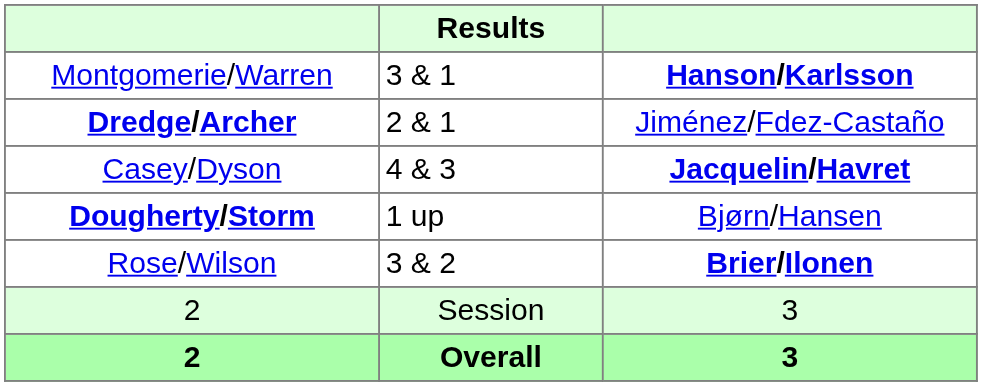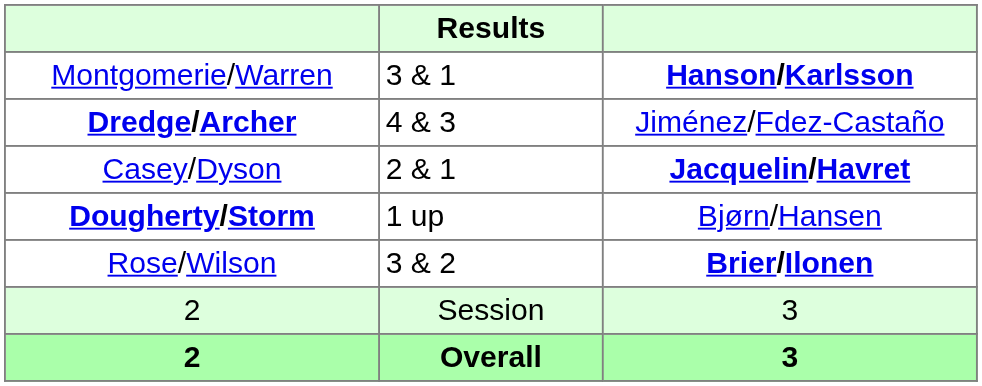 <table border="1" cellpadding="3" style="border-collapse:collapse; text-align:center;">
 <tr style="background:#ddffdd;">
 <th style="width:12em;"> </th>
 <th style="width:7em;">Results</th>
 <th style="width:12em;"></th>
 </tr>
 <tr>
 <td><a href='#'>Montgomerie</a>/<a href='#'>Warren</a></td>
 <td align=left> 3 & 1</td>
 <td><strong><a href='#'>Hanson</a>/<a href='#'>Karlsson</a></strong></td>
 </tr>
 <tr>
 <td><strong><a href='#'>Dredge</a>/<a href='#'>Archer</a></strong></td>
-<td align=left> 2 & 1</td>
+<td align=left> 4 & 3</td>
 <td><a href='#'>Jiménez</a>/<a href='#'>Fdez-Castaño</a></td>
 </tr>
 <tr>
 <td><a href='#'>Casey</a>/<a href='#'>Dyson</a></td>
-<td align=left> 4 & 3</td>
+<td align=left> 2 & 1</td>
 <td><strong><a href='#'>Jacquelin</a>/<a href='#'>Havret</a></strong></td>
 </tr>
 <tr>
 <td><strong><a href='#'>Dougherty</a>/<a href='#'>Storm</a></strong></td>
 <td align=left> 1 up</td>
 <td><a href='#'>Bjørn</a>/<a href='#'>Hansen</a></td>
 </tr>
 <tr>
 <td><a href='#'>Rose</a>/<a href='#'>Wilson</a></td>
 <td align=left> 3 & 2</td>
 <td><strong><a href='#'>Brier</a>/<a href='#'>Ilonen</a></strong></td>
 </tr>
 <tr style="background:#ddffdd;">
 <td>2</td>
 <td>Session</td>
 <td>3</td>
 </tr>
 <tr style="background:#aaffaa;">
 <th>2</th>
 <th>Overall</th>
 <th>3</th>
 </tr>
 </table>
